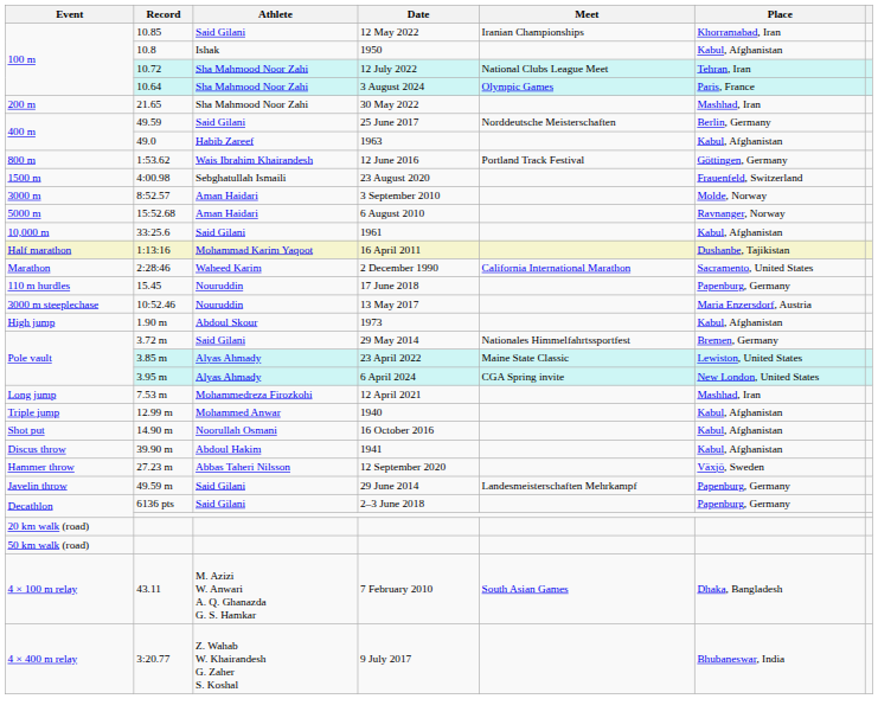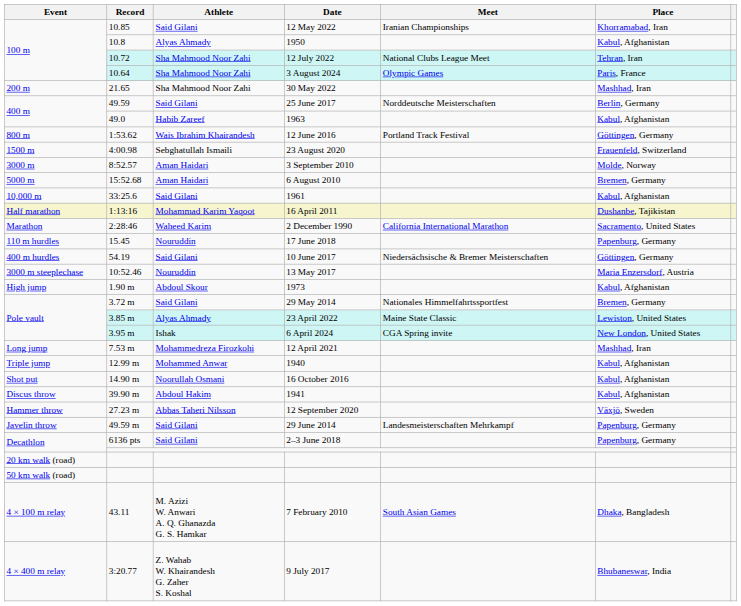 <table class="wikitable" style="font-size:95%; width: 95%;">
 <tr>
 <th>Event</th>
 <th>Record</th>
 <th>Athlete</th>
 <th>Date</th>
 <th>Meet</th>
 <th>Place</th>
 <th></th>
 </tr>
 <tr>
 <td rowspan=4><a href='#'>100 m</a></td>
 <td>10.85 </td>
 <td><a href='#'>Said Gilani</a></td>
 <td>12 May 2022</td>
 <td>Iranian Championships</td>
 <td><a href='#'>Khorramabad</a>, Iran</td>
 <td></td>
 </tr>
 <tr>
 <td>10.8 </td>
-<td>Ishak</td>
+<td><a href='#'>Alyas Ahmady</a></td>
 <td>1950</td>
 <td></td>
 <td><a href='#'>Kabul</a>, Afghanistan</td>
 <td></td>
 </tr>
 <tr bgcolor=#CEF6F5>
 <td>10.72 </td>
 <td><a href='#'>Sha Mahmood Noor Zahi</a></td>
 <td>12 July 2022</td>
 <td>National Clubs League Meet</td>
 <td><a href='#'>Tehran</a>, Iran</td>
 <td></td>
 </tr>
 <tr bgcolor=#CEF6F5>
 <td>10.64 </td>
 <td><a href='#'>Sha Mahmood Noor Zahi</a></td>
 <td>3 August 2024</td>
 <td><a href='#'>Olympic Games</a></td>
 <td><a href='#'>Paris</a>, France</td>
 <td></td>
 </tr>
 <tr>
 <td><a href='#'>200 m</a></td>
 <td>21.65 </td>
 <td>Sha Mahmood Noor Zahi</td>
 <td>30 May 2022</td>
 <td></td>
 <td><a href='#'>Mashhad</a>, Iran</td>
 <td></td>
 </tr>
 <tr>
 <td rowspan=2><a href='#'>400 m</a></td>
 <td>49.59</td>
 <td><a href='#'>Said Gilani</a></td>
 <td>25 June 2017</td>
 <td>Norddeutsche Meisterschaften</td>
 <td><a href='#'>Berlin</a>, Germany</td>
 <td></td>
 </tr>
 <tr>
 <td>49.0 </td>
 <td><a href='#'>Habib Zareef</a></td>
 <td>1963</td>
 <td></td>
 <td><a href='#'>Kabul</a>, Afghanistan</td>
 <td></td>
 </tr>
 <tr>
 <td><a href='#'>800 m</a></td>
 <td>1:53.62</td>
 <td><a href='#'>Wais Ibrahim Khairandesh</a></td>
 <td>12 June 2016</td>
 <td>Portland Track Festival</td>
 <td><a href='#'>Göttingen</a>, Germany</td>
 <td></td>
 </tr>
 <tr>
 <td><a href='#'>1500 m</a></td>
 <td>4:00.98</td>
 <td>Sebghatullah Ismaili</td>
 <td>23 August 2020</td>
 <td></td>
 <td><a href='#'>Frauenfeld</a>, Switzerland</td>
 <td></td>
 </tr>
 <tr>
 <td><a href='#'>3000 m</a></td>
 <td>8:52.57</td>
 <td><a href='#'>Aman Haidari</a></td>
 <td>3 September 2010</td>
 <td></td>
 <td><a href='#'>Molde</a>, Norway</td>
 <td></td>
 </tr>
 <tr>
 <td><a href='#'>5000 m</a></td>
 <td>15:52.68</td>
 <td><a href='#'>Aman Haidari</a></td>
 <td>6 August 2010</td>
 <td></td>
-<td><a href='#'>Ravnanger</a>, Norway</td>
+<td><a href='#'>Bremen</a>, Germany</td>
 <td></td>
 </tr>
 <tr>
 <td><a href='#'>10,000 m</a></td>
 <td>33:25.6 </td>
 <td><a href='#'>Said Gilani</a></td>
 <td>1961</td>
 <td></td>
 <td><a href='#'>Kabul</a>, Afghanistan</td>
 <td></td>
 </tr>
 <tr style="background:#f6F5CE;">
 <td><a href='#'>Half marathon</a></td>
 <td>1:13:16</td>
 <td><a href='#'>Mohammad Karim Yaqoot</a></td>
 <td>16 April 2011</td>
 <td></td>
 <td><a href='#'>Dushanbe</a>, Tajikistan</td>
 <td></td>
 </tr>
 <tr>
 <td><a href='#'>Marathon</a></td>
 <td>2:28:46</td>
 <td><a href='#'>Waheed Karim</a></td>
 <td>2 December 1990</td>
 <td><a href='#'>California International Marathon</a></td>
 <td><a href='#'>Sacramento</a>, United States</td>
 <td></td>
 </tr>
 <tr>
 <td><a href='#'>110 m hurdles</a></td>
 <td>15.45 </td>
 <td><a href='#'>Nouruddin</a></td>
 <td>17 June 2018</td>
 <td></td>
 <td><a href='#'>Papenburg</a>, Germany</td>
 <td></td>
 </tr>
 <tr>
+<td><a href='#'>400 m hurdles</a></td>
+<td>54.19</td>
+<td><a href='#'>Said Gilani</a></td>
+<td>10 June 2017</td>
+<td>Niedersächsische & Bremer Meisterschaften</td>
+<td><a href='#'>Göttingen</a>, Germany</td>
+<td></td>
+</tr>
+<tr>
 <td><a href='#'>3000 m steeplechase</a></td>
 <td>10:52.46</td>
 <td><a href='#'>Nouruddin</a></td>
 <td>13 May 2017</td>
 <td></td>
 <td><a href='#'>Maria Enzersdorf</a>, Austria</td>
 <td></td>
 </tr>
 <tr>
 <td><a href='#'>High jump</a></td>
 <td>1.90 m</td>
 <td><a href='#'>Abdoul Skour</a></td>
 <td>1973</td>
 <td></td>
 <td><a href='#'>Kabul</a>, Afghanistan</td>
 <td></td>
 </tr>
 <tr>
 <td rowspan=3><a href='#'>Pole vault</a></td>
 <td>3.72 m</td>
 <td><a href='#'>Said Gilani</a></td>
 <td>29 May 2014</td>
 <td>Nationales Himmelfahrtssportfest</td>
 <td><a href='#'>Bremen</a>, Germany</td>
 <td></td>
 </tr>
 <tr bgcolor=#CEF6F5>
 <td>3.85 m</td>
 <td><a href='#'>Alyas Ahmady</a></td>
 <td>23 April 2022</td>
 <td>Maine State Classic</td>
 <td><a href='#'>Lewiston</a>, United States</td>
 <td></td>
 </tr>
 <tr bgcolor=#CEF6F5>
 <td>3.95 m</td>
-<td><a href='#'>Alyas Ahmady</a></td>
+<td>Ishak</td>
 <td>6 April 2024</td>
 <td>CGA Spring invite</td>
 <td><a href='#'>New London</a>, United States</td>
 <td></td>
 </tr>
 <tr>
 <td><a href='#'>Long jump</a></td>
 <td>7.53 m </td>
 <td><a href='#'>Mohammedreza Firozkohi</a></td>
 <td>12 April 2021</td>
 <td></td>
 <td><a href='#'>Mashhad</a>, Iran</td>
 <td></td>
 </tr>
 <tr>
 <td><a href='#'>Triple jump</a></td>
 <td>12.99 m </td>
 <td><a href='#'>Mohammed Anwar</a></td>
 <td>1940</td>
 <td></td>
 <td><a href='#'>Kabul</a>, Afghanistan</td>
 <td></td>
 </tr>
 <tr>
 <td><a href='#'>Shot put</a></td>
 <td>14.90 m</td>
 <td><a href='#'>Noorullah Osmani</a></td>
 <td>16 October 2016</td>
 <td></td>
 <td><a href='#'>Kabul</a>, Afghanistan</td>
 <td></td>
 </tr>
 <tr>
 <td><a href='#'>Discus throw</a></td>
 <td>39.90 m</td>
 <td><a href='#'>Abdoul Hakim</a></td>
 <td>1941</td>
 <td></td>
 <td><a href='#'>Kabul</a>, Afghanistan</td>
 <td></td>
 </tr>
 <tr>
 <td><a href='#'>Hammer throw</a></td>
 <td>27.23 m</td>
 <td><a href='#'>Abbas Taheri Nilsson</a></td>
 <td>12 September 2020</td>
 <td></td>
 <td><a href='#'>Växjö</a>, Sweden</td>
 <td></td>
 </tr>
 <tr>
 <td><a href='#'>Javelin throw</a></td>
 <td>49.59 m</td>
 <td><a href='#'>Said Gilani</a></td>
 <td>29 June 2014</td>
 <td>Landesmeisterschaften Mehrkampf</td>
 <td><a href='#'>Papenburg</a>, Germany</td>
 <td></td>
 </tr>
 <tr>
 <td rowspan=2><a href='#'>Decathlon</a></td>
 <td>6136 pts</td>
 <td><a href='#'>Said Gilani</a></td>
 <td>2–3 June 2018</td>
 <td></td>
 <td><a href='#'>Papenburg</a>, Germany</td>
 <td></td>
 </tr>
 <tr>
 <td colspan=5></td>
 <td></td>
 </tr>
 <tr>
 <td><a href='#'>20 km walk</a> (road)</td>
 <td></td>
 <td></td>
 <td></td>
 <td></td>
 <td></td>
 <td></td>
 </tr>
 <tr>
 <td><a href='#'>50 km walk</a> (road)</td>
 <td></td>
 <td></td>
 <td></td>
 <td></td>
 <td></td>
 <td></td>
 </tr>
 <tr>
 <td><a href='#'>4 × 100 m relay</a></td>
 <td>43.11</td>
 <td><br>M. Azizi<br>W. Anwari<br>A. Q. Ghanazda<br>G. S. Hamkar</td>
 <td>7 February 2010</td>
 <td><a href='#'>South Asian Games</a></td>
 <td><a href='#'>Dhaka</a>, Bangladesh</td>
 <td></td>
 </tr>
 <tr>
 <td><a href='#'>4 × 400 m relay</a></td>
 <td>3:20.77</td>
 <td><br>Z. Wahab<br>W. Khairandesh<br>G. Zaher<br>S. Koshal</td>
 <td>9 July 2017</td>
 <td></td>
 <td><a href='#'>Bhubaneswar</a>, India</td>
 <td></td>
 </tr>
 </table>
